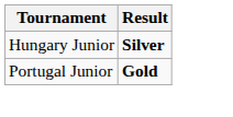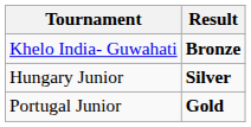 <table class="wikitable">
 <tr>
 <th>Tournament</th>
 <th>Result</th>
+</tr>
+<tr>
+<td><a href='#'>Khelo India- Guwahati</a></td>
+<td> <strong>Bronze</strong></td>
 </tr>
 <tr>
 <td>Hungary Junior</td>
 <td> <strong>Silver</strong></td>
 </tr>
 <tr>
 <td>Portugal Junior</td>
 <td> <strong>Gold</strong></td>
 </tr>
 </table>
